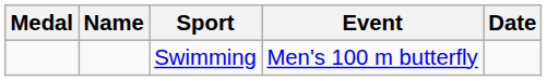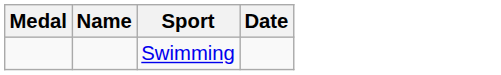 <table class="wikitable sortable" style="font-size:90%">
 <tr>
 <th>Medal</th>
 <th>Name</th>
 <th>Sport</th>
-<th>Event</th>
 <th>Date</th>
 </tr>
 <tr>
 <td></td>
 <td></td>
 <td><a href='#'>Swimming</a></td>
-<td><a href='#'>Men's 100 m butterfly</a></td>
 <td></td>
 </tr>
 </table>
